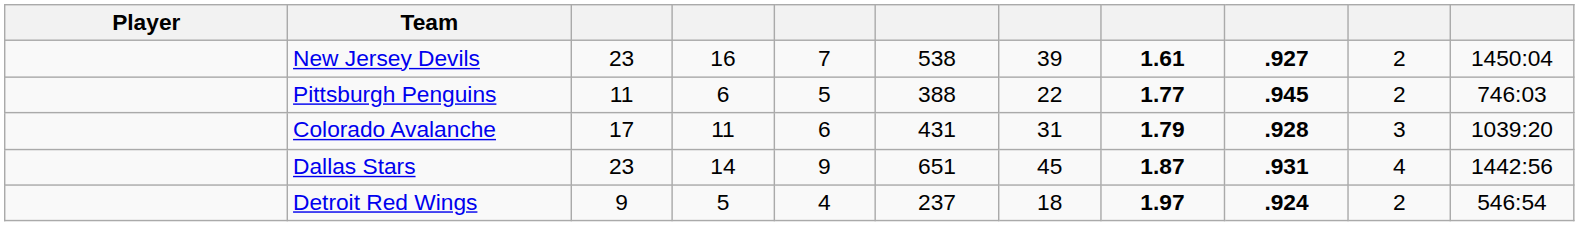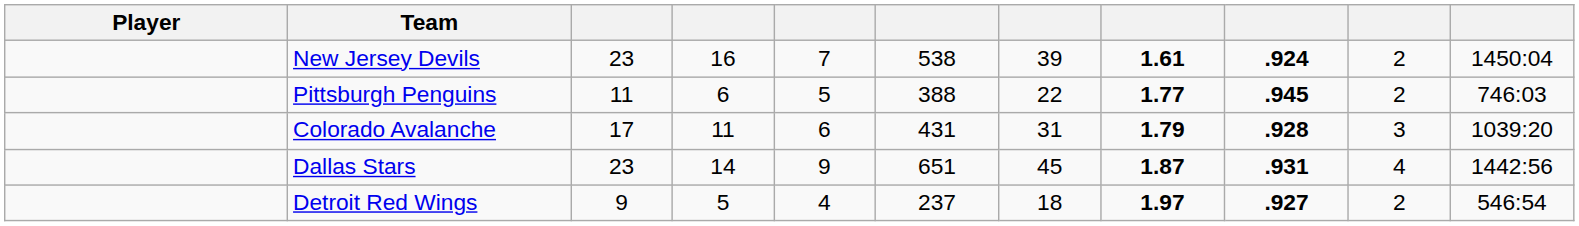 <table style="padding:3px; border-spacing:0; text-align:center;" class="wikitable sortable">
 <tr>
 <th style="width:12em">Player</th>
 <th style="width:12em">Team</th>
 <th style="width:4em"></th>
 <th style="width:4em"></th>
 <th style="width:4em"></th>
 <th style="width:5em"></th>
 <th style="width:4em"></th>
 <th style="width:5em"></th>
 <th style="width:5em"></th>
 <th style="width:4em"></th>
 <th style="width:5em"></th>
 </tr>
 <tr>
 <td align=left></td>
 <td align=left><a href='#'>New Jersey Devils</a></td>
 <td>23</td>
 <td>16</td>
 <td>7</td>
 <td>538</td>
 <td>39</td>
 <td><strong>1.61</strong></td>
-<td><strong>.927</strong></td>
+<td><strong>.924</strong></td>
 <td>2</td>
 <td> 1450:04</td>
 </tr>
 <tr>
 <td align=left></td>
 <td align=left><a href='#'>Pittsburgh Penguins</a></td>
 <td>11</td>
 <td>6</td>
 <td>5</td>
 <td>388</td>
 <td>22</td>
 <td><strong>1.77</strong></td>
 <td><strong>.945</strong></td>
 <td>2</td>
 <td> 746:03</td>
 </tr>
 <tr>
 <td align=left></td>
 <td align=left><a href='#'>Colorado Avalanche</a></td>
 <td>17</td>
 <td>11</td>
 <td>6</td>
 <td>431</td>
 <td>31</td>
 <td><strong>1.79</strong></td>
 <td><strong>.928</strong></td>
 <td>3</td>
 <td> 1039:20</td>
 </tr>
 <tr>
 <td align=left></td>
 <td align=left><a href='#'>Dallas Stars</a></td>
 <td>23</td>
 <td>14</td>
 <td>9</td>
 <td>651</td>
 <td>45</td>
 <td><strong>1.87</strong></td>
 <td><strong>.931</strong></td>
 <td>4</td>
 <td> 1442:56</td>
 </tr>
 <tr>
 <td align=left></td>
 <td align=left><a href='#'>Detroit Red Wings</a></td>
 <td>9</td>
 <td>5</td>
 <td>4</td>
 <td>237</td>
 <td>18</td>
 <td><strong>1.97</strong></td>
-<td><strong>.924</strong></td>
+<td><strong>.927</strong></td>
 <td>2</td>
 <td> 546:54</td>
 </tr>
 </table>
